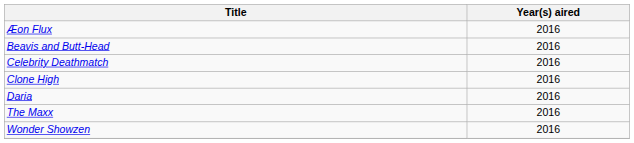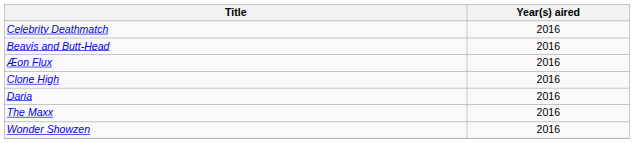 <table class="wikitable plainrowheaders sortable" style="width:75%;text-align:center;">
 <tr>
 <th scope="col" style="width:40%;">Title</th>
 <th scope="col" style="width:14%;">Year(s) aired</th>
 </tr>
 <tr>
-<td scope="row" style="text-align:left;"><em><a href='#'>Æon Flux</a></em></td>
+<td scope="row" style="text-align:left;"><em><a href='#'>Celebrity Deathmatch</a></em></td>
 <td>2016</td>
 </tr>
 <tr>
 <td scope="row" style="text-align:left;"><em><a href='#'>Beavis and Butt-Head</a></em></td>
 <td>2016</td>
 </tr>
 <tr>
-<td scope="row" style="text-align:left;"><em><a href='#'>Celebrity Deathmatch</a></em></td>
+<td scope="row" style="text-align:left;"><em><a href='#'>Æon Flux</a></em></td>
 <td>2016</td>
 </tr>
 <tr>
 <td scope="row" style="text-align:left;"><em><a href='#'>Clone High</a></em></td>
 <td>2016</td>
 </tr>
 <tr>
 <td scope="row" style="text-align:left;"><em><a href='#'>Daria</a></em></td>
 <td>2016</td>
 </tr>
 <tr>
 <td scope="row" style="text-align:left;"><em><a href='#'>The Maxx</a></em></td>
 <td>2016</td>
 </tr>
 <tr>
 <td scope="row" style="text-align:left;"><em><a href='#'>Wonder Showzen</a></em></td>
 <td>2016</td>
 </tr>
 <tr>
 </tr>
 </table>
